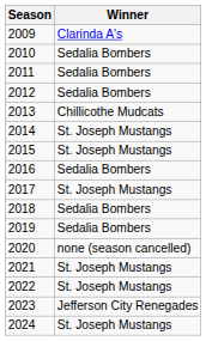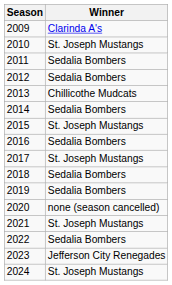 <table class="wikitable">
 <tr>
 <th>Season</th>
 <th>Winner</th>
 </tr>
 <tr>
 <td>2009</td>
 <td><a href='#'>Clarinda A's</a></td>
 </tr>
 <tr>
 <td>2010</td>
-<td>Sedalia Bombers</td>
+<td>St. Joseph Mustangs</td>
 </tr>
 <tr>
 <td>2011</td>
 <td>Sedalia Bombers</td>
 </tr>
 <tr>
 <td>2012</td>
 <td>Sedalia Bombers</td>
 </tr>
 <tr>
 <td>2013</td>
 <td>Chillicothe Mudcats</td>
 </tr>
 <tr>
 <td>2014</td>
-<td>St. Joseph Mustangs</td>
+<td>Sedalia Bombers</td>
 </tr>
 <tr>
 <td>2015</td>
 <td>St. Joseph Mustangs</td>
 </tr>
 <tr>
 <td>2016</td>
 <td>Sedalia Bombers</td>
 </tr>
 <tr>
 <td>2017</td>
 <td>St. Joseph Mustangs</td>
 </tr>
 <tr>
 <td>2018</td>
 <td>Sedalia Bombers</td>
 </tr>
 <tr>
 <td>2019</td>
 <td>Sedalia Bombers</td>
 </tr>
 <tr>
 <td>2020</td>
 <td>none (season cancelled)</td>
 </tr>
 <tr>
 <td>2021</td>
 <td>St. Joseph Mustangs</td>
 </tr>
 <tr>
 <td>2022</td>
-<td>St. Joseph Mustangs</td>
+<td>Sedalia Bombers</td>
 </tr>
 <tr>
 <td>2023</td>
 <td>Jefferson City Renegades</td>
 </tr>
 <tr>
 <td>2024</td>
 <td>St. Joseph Mustangs</td>
 </tr>
 </table>
